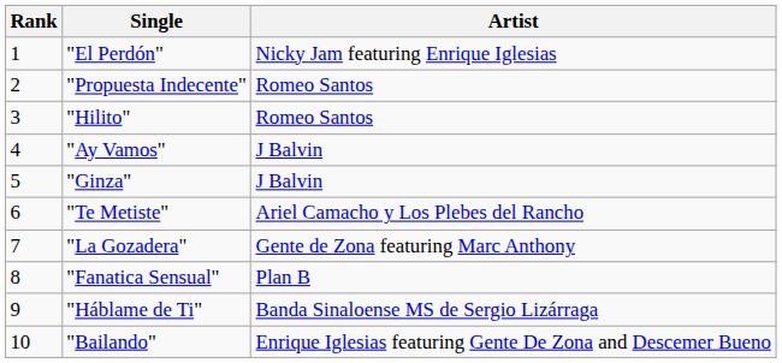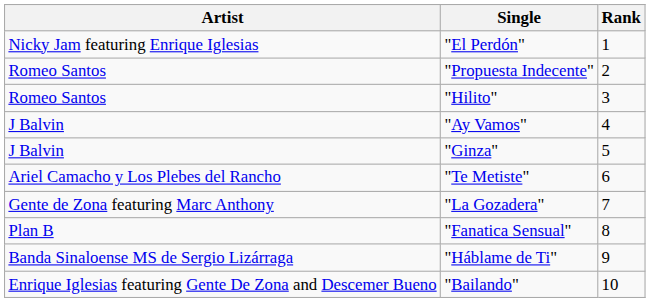 <table class="wikitable sortable">
 <tr>
+<th>Artist</th>
+<th>Single</th>
 <th>Rank</th>
-<th>Single</th>
-<th>Artist</th>
 </tr>
 <tr>
+<td><a href='#'>Nicky Jam</a> featuring <a href='#'>Enrique Iglesias</a></td>
+<td>"<a href='#'>El Perdón</a>"</td>
 <td>1</td>
-<td>"<a href='#'>El Perdón</a>"</td>
-<td><a href='#'>Nicky Jam</a> featuring <a href='#'>Enrique Iglesias</a></td>
 </tr>
 <tr>
+<td><a href='#'>Romeo Santos</a></td>
+<td>"<a href='#'>Propuesta Indecente</a>"</td>
 <td>2</td>
-<td>"<a href='#'>Propuesta Indecente</a>"</td>
-<td><a href='#'>Romeo Santos</a></td>
 </tr>
 <tr>
+<td><a href='#'>Romeo Santos</a></td>
+<td>"<a href='#'>Hilito</a>"</td>
 <td>3</td>
-<td>"<a href='#'>Hilito</a>"</td>
-<td><a href='#'>Romeo Santos</a></td>
 </tr>
 <tr>
+<td><a href='#'>J Balvin</a></td>
+<td>"<a href='#'>Ay Vamos</a>"</td>
 <td>4</td>
-<td>"<a href='#'>Ay Vamos</a>"</td>
-<td><a href='#'>J Balvin</a></td>
 </tr>
 <tr>
+<td><a href='#'>J Balvin</a></td>
+<td>"<a href='#'>Ginza</a>"</td>
 <td>5</td>
-<td>"<a href='#'>Ginza</a>"</td>
-<td><a href='#'>J Balvin</a></td>
 </tr>
 <tr>
+<td><a href='#'>Ariel Camacho y Los Plebes del Rancho</a></td>
+<td>"<a href='#'>Te Metiste</a>"</td>
 <td>6</td>
-<td>"<a href='#'>Te Metiste</a>"</td>
-<td><a href='#'>Ariel Camacho y Los Plebes del Rancho</a></td>
 </tr>
 <tr>
+<td><a href='#'>Gente de Zona</a> featuring <a href='#'>Marc Anthony</a></td>
+<td>"<a href='#'>La Gozadera</a>"</td>
 <td>7</td>
-<td>"<a href='#'>La Gozadera</a>"</td>
-<td><a href='#'>Gente de Zona</a> featuring <a href='#'>Marc Anthony</a></td>
 </tr>
 <tr>
+<td><a href='#'>Plan B</a></td>
+<td>"<a href='#'>Fanatica Sensual</a>"</td>
 <td>8</td>
-<td>"<a href='#'>Fanatica Sensual</a>"</td>
-<td><a href='#'>Plan B</a></td>
 </tr>
 <tr>
+<td><a href='#'>Banda Sinaloense MS de Sergio Lizárraga</a></td>
+<td>"<a href='#'>Háblame de Ti</a>"</td>
 <td>9</td>
-<td>"<a href='#'>Háblame de Ti</a>"</td>
-<td><a href='#'>Banda Sinaloense MS de Sergio Lizárraga</a></td>
 </tr>
 <tr>
+<td><a href='#'>Enrique Iglesias</a> featuring <a href='#'>Gente De Zona</a> and <a href='#'>Descemer Bueno</a></td>
+<td>"<a href='#'>Bailando</a>"</td>
 <td>10</td>
-<td>"<a href='#'>Bailando</a>"</td>
-<td><a href='#'>Enrique Iglesias</a> featuring <a href='#'>Gente De Zona</a> and <a href='#'>Descemer Bueno</a></td>
 </tr>
 </table>
